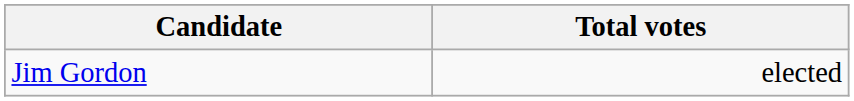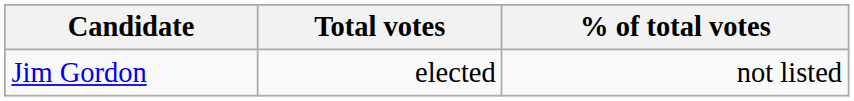 <table class="wikitable" width="475">
 <tr>
 <th align="left">Candidate</th>
 <th align="right">Total votes</th>
+<th align="right">% of total votes</th>
 </tr>
 <tr>
 <td align="left"><a href='#'>Jim Gordon</a></td>
 <td align="right">elected</td>
+<td align="right">not listed</td>
 </tr>
 </table>
